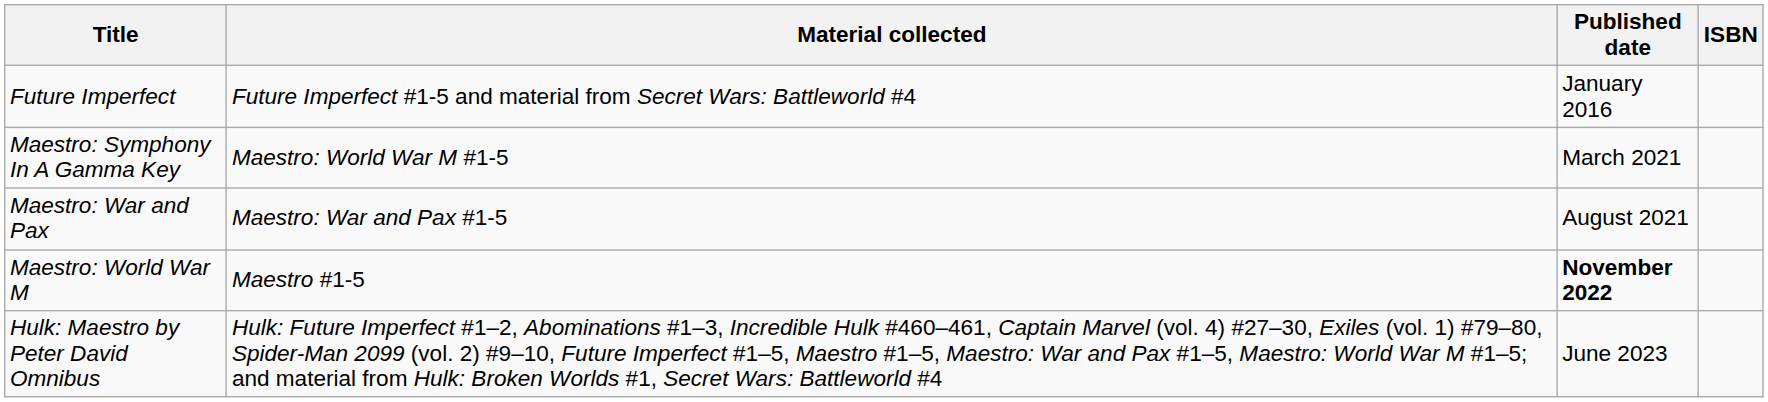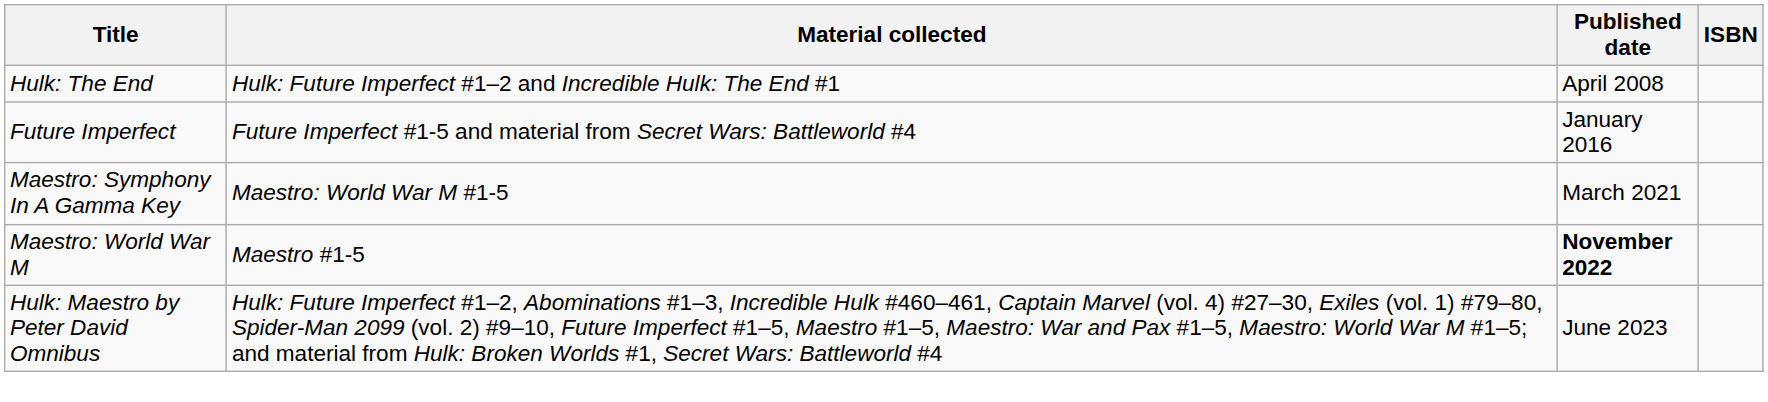 <table class="wikitable">
 <tr>
 <th>Title</th>
 <th>Material collected</th>
 <th>Published date</th>
 <th>ISBN</th>
+</tr>
+<tr>
+<td><em>Hulk: The End</em></td>
+<td><em>Hulk: Future Imperfect</em> #1–2 and <em>Incredible Hulk: The End</em> #1</td>
+<td>April 2008</td>
+<td></td>
 </tr>
 <tr>
 <td><em>Future Imperfect</em></td>
 <td><em>Future Imperfect</em> #1-5 and material from <em>Secret Wars: Battleworld</em> #4</td>
 <td>January 2016</td>
 <td></td>
 </tr>
 <tr>
 <td><em>Maestro: Symphony In A Gamma Key</em></td>
 <td><em>Maestro: World War M</em> #1-5</td>
 <td>March 2021</td>
-<td></td>
-</tr>
-<tr>
-<td><em>Maestro: War and Pax</em></td>
-<td><em>Maestro: War and Pax</em> #1-5</td>
-<td>August 2021</td>
 <td></td>
 </tr>
 <tr>
 <td><em>Maestro: World War M</em></td>
 <td><em>Maestro</em> #1-5</td>
 <td><strong>November 2022</strong></td>
 <td></td>
 </tr>
 <tr>
 <td><em>Hulk: Maestro by Peter David Omnibus</em></td>
 <td><em>Hulk: Future Imperfect</em> #1–2, <em>Abominations</em> #1–3, <em>Incredible Hulk</em> #460–461, <em>Captain Marvel</em> (vol. 4) #27–30, <em>Exiles</em> (vol. 1) #79–80, <em>Spider-Man 2099</em> (vol. 2) #9–10, <em>Future Imperfect</em> #1–5, <em>Maestro</em> #1–5, <em>Maestro: War and Pax</em> #1–5, <em>Maestro: World War M</em> #1–5; and material from <em>Hulk: Broken Worlds</em> #1, <em>Secret Wars: Battleworld</em> #4</td>
 <td>June 2023</td>
 <td></td>
 </tr>
 </table>
